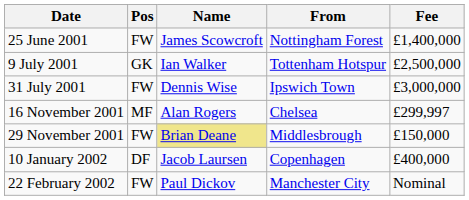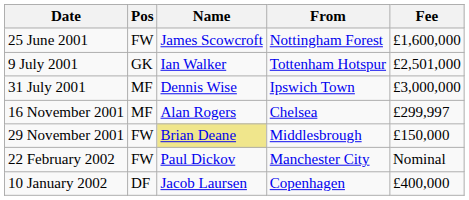 <table class="wikitable">
 <tr>
 <th>Date</th>
 <th>Pos</th>
 <th>Name</th>
 <th>From</th>
 <th>Fee</th>
 </tr>
 <tr>
 <td>25 June 2001</td>
 <td>FW</td>
 <td> <a href='#'>James Scowcroft</a></td>
 <td><a href='#'>Nottingham Forest</a></td>
-<td>£1,400,000</td>
+<td>£1,600,000</td>
 </tr>
 <tr>
 <td>9 July 2001</td>
 <td>GK</td>
 <td> <a href='#'>Ian Walker</a></td>
 <td><a href='#'>Tottenham Hotspur</a></td>
-<td>£2,500,000</td>
+<td>£2,501,000</td>
 </tr>
 <tr>
 <td>31 July 2001</td>
-<td>FW</td>
+<td>MF</td>
 <td> <a href='#'>Dennis Wise</a></td>
 <td><a href='#'>Ipswich Town</a></td>
 <td>£3,000,000</td>
 </tr>
 <tr>
 <td>16 November 2001</td>
 <td>MF</td>
 <td> <a href='#'>Alan Rogers</a></td>
 <td><a href='#'>Chelsea</a></td>
 <td>£299,997</td>
 </tr>
 <tr>
 <td>29 November 2001</td>
 <td>FW</td>
 <td style="background: khaki;"> <a href='#'>Brian Deane</a></td>
 <td><a href='#'>Middlesbrough</a></td>
 <td>£150,000</td>
 </tr>
 <tr>
+<td>22 February 2002</td>
+<td>FW</td>
+<td> <a href='#'>Paul Dickov</a></td>
+<td><a href='#'>Manchester City</a></td>
+<td>Nominal</td>
+</tr>
+<tr>
 <td>10 January 2002</td>
 <td>DF</td>
 <td> <a href='#'>Jacob Laursen</a></td>
 <td><a href='#'>Copenhagen</a></td>
 <td>£400,000</td>
 </tr>
-<tr>
-<td>22 February 2002</td>
-<td>FW</td>
-<td> <a href='#'>Paul Dickov</a></td>
-<td><a href='#'>Manchester City</a></td>
-<td>Nominal</td>
-</tr>
 </table>
